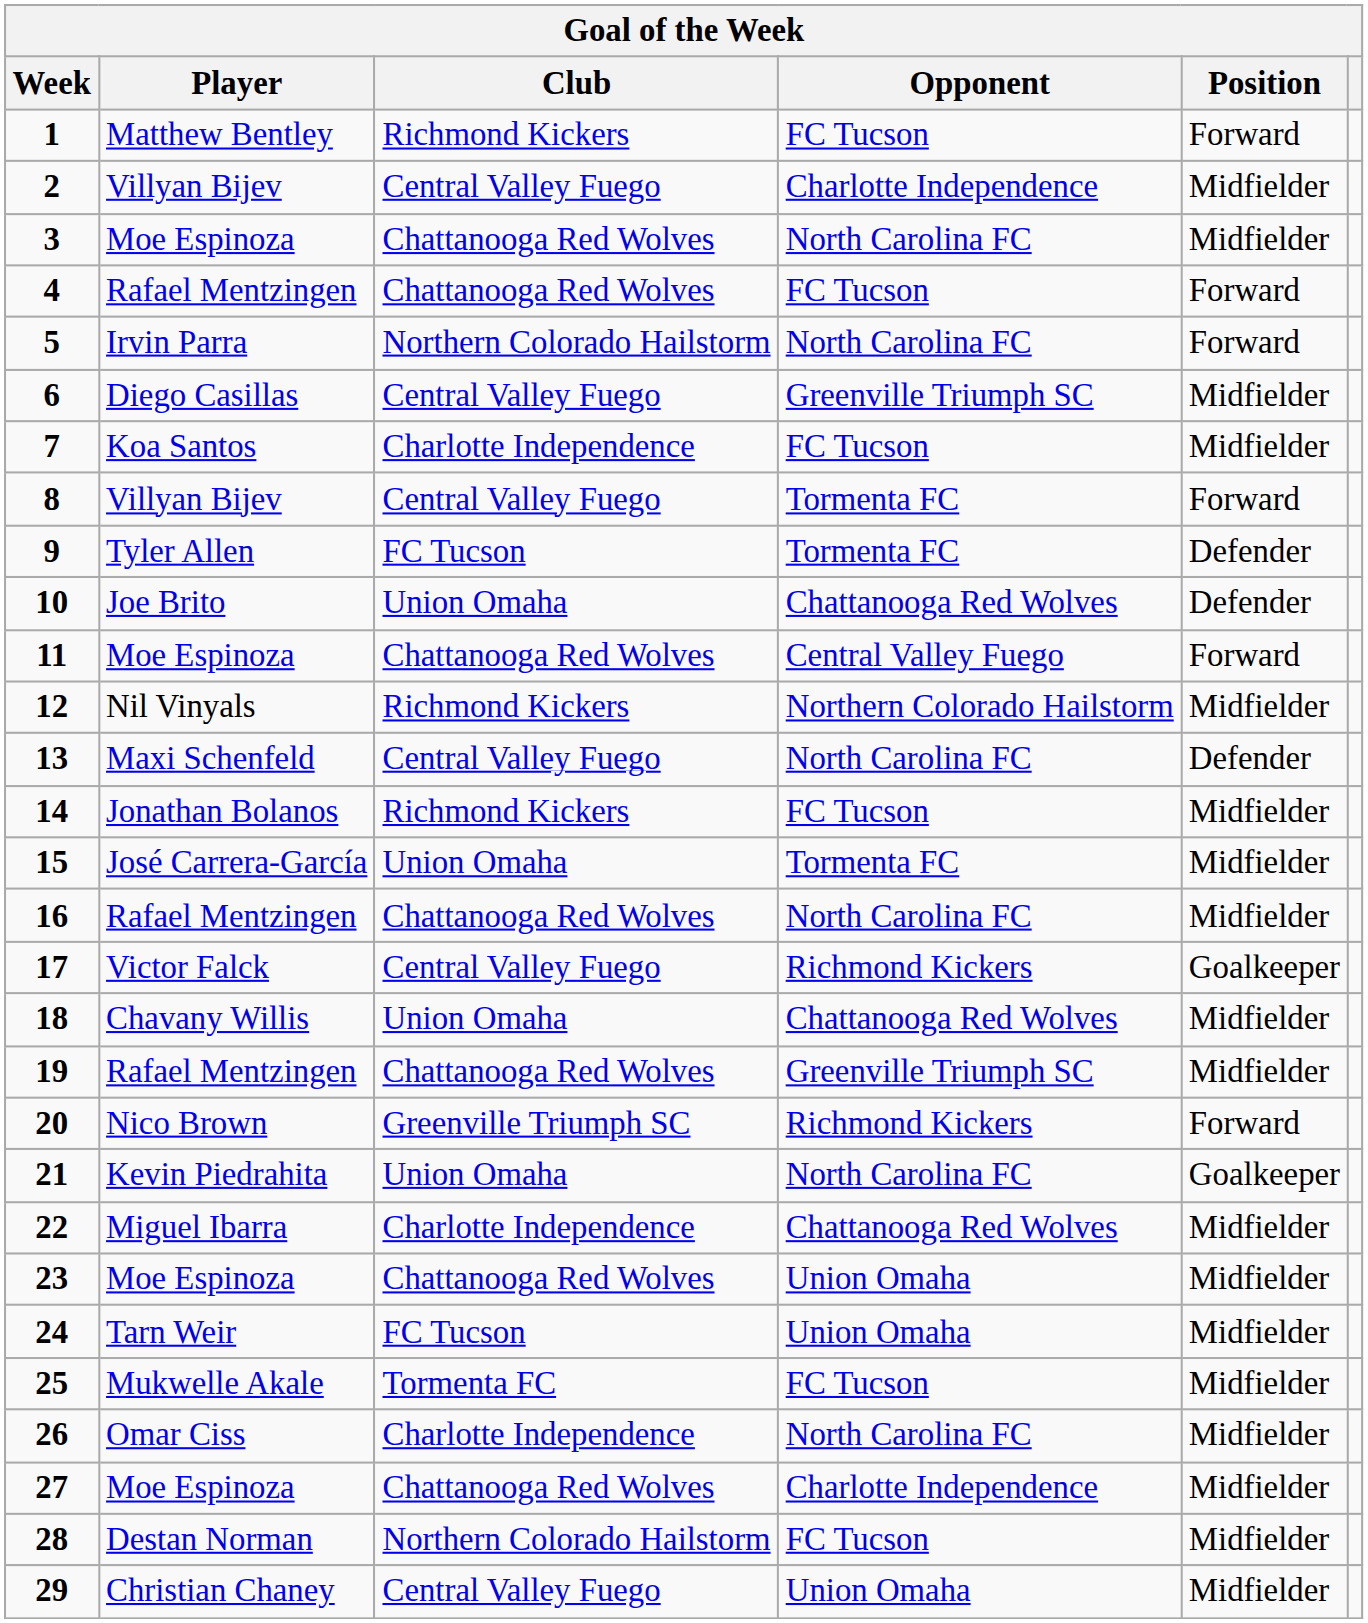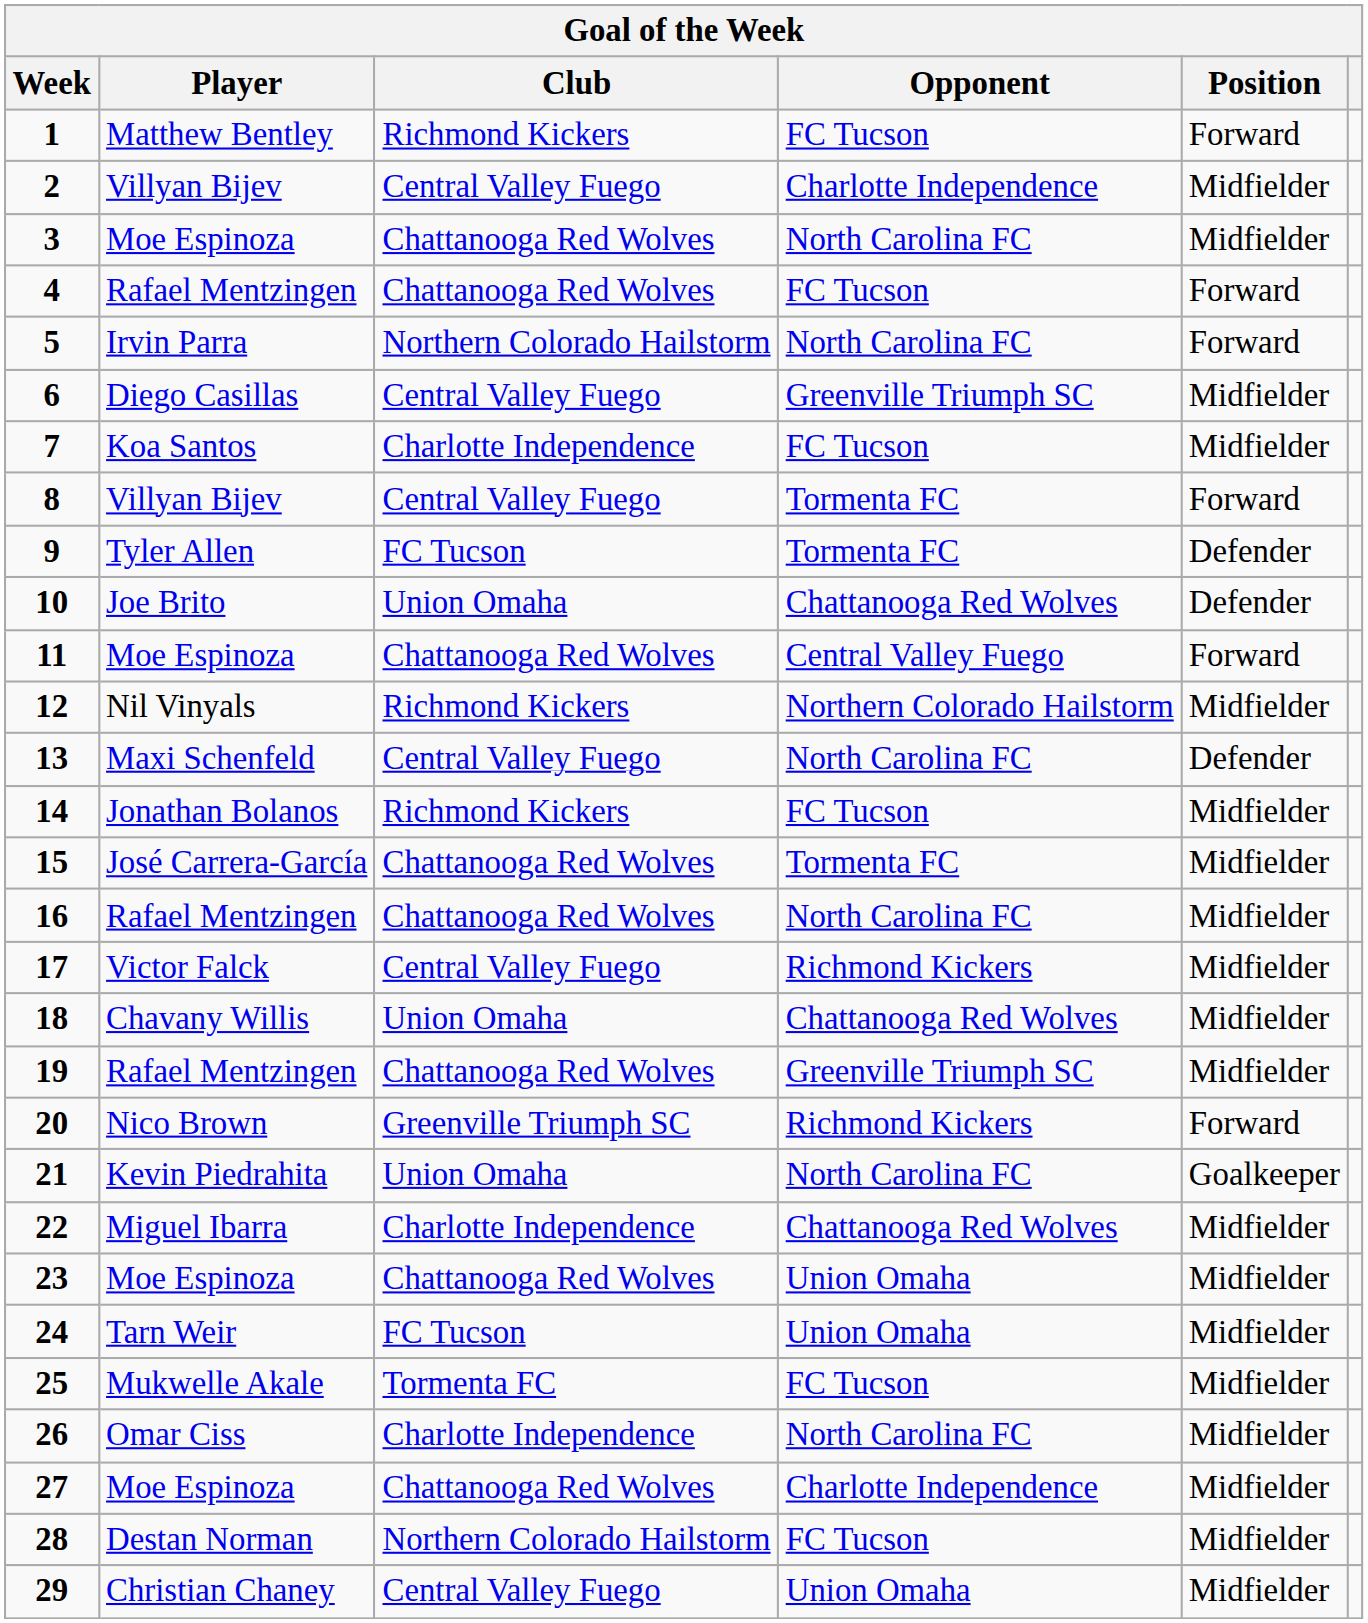 <table class="wikitable collapsible collapsed">
 <tr>
 <th colspan=6>Goal of the Week</th>
 </tr>
 <tr>
 <th>Week</th>
 <th>Player</th>
 <th>Club</th>
 <th>Opponent</th>
 <th>Position</th>
 <th></th>
 </tr>
 <tr>
 <td style="text-align: center;"><strong>1</strong></td>
 <td> <a href='#'>Matthew Bentley</a></td>
 <td><a href='#'>Richmond Kickers</a></td>
 <td><a href='#'>FC Tucson</a></td>
 <td>Forward</td>
 <td style="text-align:center"></td>
 </tr>
 <tr>
 <td style="text-align: center;"><strong>2</strong></td>
 <td> <a href='#'>Villyan Bijev</a></td>
 <td><a href='#'>Central Valley Fuego</a></td>
 <td><a href='#'>Charlotte Independence</a></td>
 <td>Midfielder</td>
 <td style="text-align:center"></td>
 </tr>
 <tr>
 <td style="text-align: center;"><strong>3</strong></td>
 <td> <a href='#'>Moe Espinoza</a></td>
 <td><a href='#'>Chattanooga Red Wolves</a></td>
 <td><a href='#'>North Carolina FC</a></td>
 <td>Midfielder</td>
 <td style="text-align:center"></td>
 </tr>
 <tr>
 <td style="text-align: center;"><strong>4</strong></td>
 <td> <a href='#'>Rafael Mentzingen</a></td>
 <td><a href='#'>Chattanooga Red Wolves</a></td>
 <td><a href='#'>FC Tucson</a></td>
 <td>Forward</td>
 <td style="text-align:center"></td>
 </tr>
 <tr>
 <td style="text-align: center;"><strong>5</strong></td>
 <td> <a href='#'>Irvin Parra</a></td>
 <td><a href='#'>Northern Colorado Hailstorm</a></td>
 <td><a href='#'>North Carolina FC</a></td>
 <td>Forward</td>
 <td style="text-align:center"></td>
 </tr>
 <tr>
 <td style="text-align: center;"><strong>6</strong></td>
 <td> <a href='#'>Diego Casillas</a></td>
 <td><a href='#'>Central Valley Fuego</a></td>
 <td><a href='#'>Greenville Triumph SC</a></td>
 <td>Midfielder</td>
 <td style="text-align:center"></td>
 </tr>
 <tr>
 <td style="text-align: center;"><strong>7</strong></td>
 <td> <a href='#'>Koa Santos</a></td>
 <td><a href='#'>Charlotte Independence</a></td>
 <td><a href='#'>FC Tucson</a></td>
 <td>Midfielder</td>
 <td style="text-align:center"></td>
 </tr>
 <tr>
 <td style="text-align: center;"><strong>8</strong></td>
 <td> <a href='#'>Villyan Bijev</a></td>
 <td><a href='#'>Central Valley Fuego</a></td>
 <td><a href='#'>Tormenta FC</a></td>
 <td>Forward</td>
 <td style="text-align:center"></td>
 </tr>
 <tr>
 <td style="text-align: center;"><strong>9</strong></td>
 <td> <a href='#'>Tyler Allen</a></td>
 <td><a href='#'>FC Tucson</a></td>
 <td><a href='#'>Tormenta FC</a></td>
 <td>Defender</td>
 <td style="text-align:center"></td>
 </tr>
 <tr>
 <td style="text-align: center;"><strong>10</strong></td>
 <td> <a href='#'>Joe Brito</a></td>
 <td><a href='#'>Union Omaha</a></td>
 <td><a href='#'>Chattanooga Red Wolves</a></td>
 <td>Defender</td>
 <td style="text-align:center"></td>
 </tr>
 <tr>
 <td style="text-align: center;"><strong>11</strong></td>
 <td> <a href='#'>Moe Espinoza</a></td>
 <td><a href='#'>Chattanooga Red Wolves</a></td>
 <td><a href='#'>Central Valley Fuego</a></td>
 <td>Forward</td>
 <td style="text-align:center"></td>
 </tr>
 <tr>
 <td style="text-align: center;"><strong>12</strong></td>
 <td> Nil Vinyals</td>
 <td><a href='#'>Richmond Kickers</a></td>
 <td><a href='#'>Northern Colorado Hailstorm</a></td>
 <td>Midfielder</td>
 <td style="text-align:center"></td>
 </tr>
 <tr>
 <td style="text-align: center;"><strong>13</strong></td>
 <td> <a href='#'>Maxi Schenfeld</a></td>
 <td><a href='#'>Central Valley Fuego</a></td>
 <td><a href='#'>North Carolina FC</a></td>
 <td>Defender</td>
 <td style="text-align:center"></td>
 </tr>
 <tr>
 <td style="text-align: center;"><strong>14</strong></td>
 <td> <a href='#'>Jonathan Bolanos</a></td>
 <td><a href='#'>Richmond Kickers</a></td>
 <td><a href='#'>FC Tucson</a></td>
 <td>Midfielder</td>
 <td style="text-align:center"></td>
 </tr>
 <tr>
 <td style="text-align: center;"><strong>15</strong></td>
 <td> <a href='#'>José Carrera-García</a></td>
-<td><a href='#'>Union Omaha</a></td>
+<td><a href='#'>Chattanooga Red Wolves</a></td>
 <td><a href='#'>Tormenta FC</a></td>
 <td>Midfielder</td>
 <td style="text-align:center"></td>
 </tr>
 <tr>
 <td style="text-align: center;"><strong>16</strong></td>
 <td> <a href='#'>Rafael Mentzingen</a></td>
 <td><a href='#'>Chattanooga Red Wolves</a></td>
 <td><a href='#'>North Carolina FC</a></td>
 <td>Midfielder</td>
 <td style="text-align:center"></td>
 </tr>
 <tr>
 <td style="text-align: center;"><strong>17</strong></td>
 <td> <a href='#'>Victor Falck</a></td>
 <td><a href='#'>Central Valley Fuego</a></td>
 <td><a href='#'>Richmond Kickers</a></td>
-<td>Goalkeeper</td>
+<td>Midfielder</td>
 <td style="text-align:center"></td>
 </tr>
 <tr>
 <td style="text-align: center;"><strong>18</strong></td>
 <td> <a href='#'>Chavany Willis</a></td>
 <td><a href='#'>Union Omaha</a></td>
 <td><a href='#'>Chattanooga Red Wolves</a></td>
 <td>Midfielder</td>
 <td style="text-align:center"></td>
 </tr>
 <tr>
 <td style="text-align: center;"><strong>19</strong></td>
 <td> <a href='#'>Rafael Mentzingen</a></td>
 <td><a href='#'>Chattanooga Red Wolves</a></td>
 <td><a href='#'>Greenville Triumph SC</a></td>
 <td>Midfielder</td>
 <td style="text-align:center"></td>
 </tr>
 <tr>
 <td style="text-align: center;"><strong>20</strong></td>
 <td> <a href='#'>Nico Brown</a></td>
 <td><a href='#'>Greenville Triumph SC</a></td>
 <td><a href='#'>Richmond Kickers</a></td>
 <td>Forward</td>
 <td style="text-align:center"></td>
 </tr>
 <tr>
 <td style="text-align: center;"><strong>21</strong></td>
 <td> <a href='#'>Kevin Piedrahita</a></td>
 <td><a href='#'>Union Omaha</a></td>
 <td><a href='#'>North Carolina FC</a></td>
 <td>Goalkeeper</td>
 <td style="text-align:center"></td>
 </tr>
 <tr>
 <td style="text-align: center;"><strong>22</strong></td>
 <td> <a href='#'>Miguel Ibarra</a></td>
 <td><a href='#'>Charlotte Independence</a></td>
 <td><a href='#'>Chattanooga Red Wolves</a></td>
 <td>Midfielder</td>
 <td style="text-align:center"></td>
 </tr>
 <tr>
 <td style="text-align: center;"><strong>23</strong></td>
 <td> <a href='#'>Moe Espinoza</a></td>
 <td><a href='#'>Chattanooga Red Wolves</a></td>
 <td><a href='#'>Union Omaha</a></td>
 <td>Midfielder</td>
 <td style="text-align:center"></td>
 </tr>
 <tr>
 <td style="text-align: center;"><strong>24</strong></td>
 <td> <a href='#'>Tarn Weir</a></td>
 <td><a href='#'>FC Tucson</a></td>
 <td><a href='#'>Union Omaha</a></td>
 <td>Midfielder</td>
 <td style="text-align:center"></td>
 </tr>
 <tr>
 <td style="text-align: center;"><strong>25</strong></td>
 <td> <a href='#'>Mukwelle Akale</a></td>
 <td><a href='#'>Tormenta FC</a></td>
 <td><a href='#'>FC Tucson</a></td>
 <td>Midfielder</td>
 <td style="text-align:center"></td>
 </tr>
 <tr>
 <td style="text-align: center;"><strong>26</strong></td>
 <td> <a href='#'>Omar Ciss</a></td>
 <td><a href='#'>Charlotte Independence</a></td>
 <td><a href='#'>North Carolina FC</a></td>
 <td>Midfielder</td>
 <td style="text-align:center"></td>
 </tr>
 <tr>
 <td style="text-align: center;"><strong>27</strong></td>
 <td> <a href='#'>Moe Espinoza</a></td>
 <td><a href='#'>Chattanooga Red Wolves</a></td>
 <td><a href='#'>Charlotte Independence</a></td>
 <td>Midfielder</td>
 <td style="text-align:center"></td>
 </tr>
 <tr>
 <td style="text-align: center;"><strong>28</strong></td>
 <td> <a href='#'>Destan Norman</a></td>
 <td><a href='#'>Northern Colorado Hailstorm</a></td>
 <td><a href='#'>FC Tucson</a></td>
 <td>Midfielder</td>
 <td style="text-align:center"></td>
 </tr>
 <tr>
 <td style="text-align: center;"><strong>29</strong></td>
 <td> <a href='#'>Christian Chaney</a></td>
 <td><a href='#'>Central Valley Fuego</a></td>
 <td><a href='#'>Union Omaha</a></td>
 <td>Midfielder</td>
 <td style="text-align:center"></td>
 </tr>
 </table>
